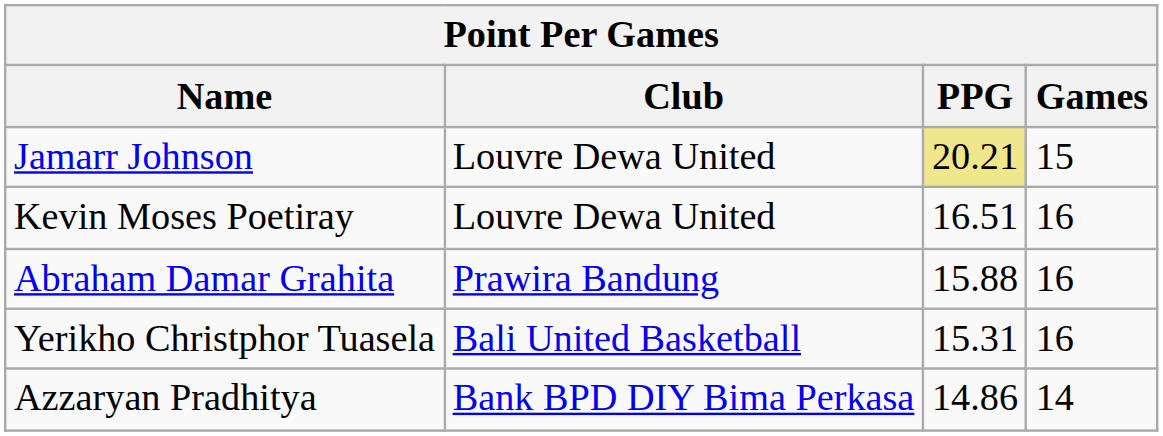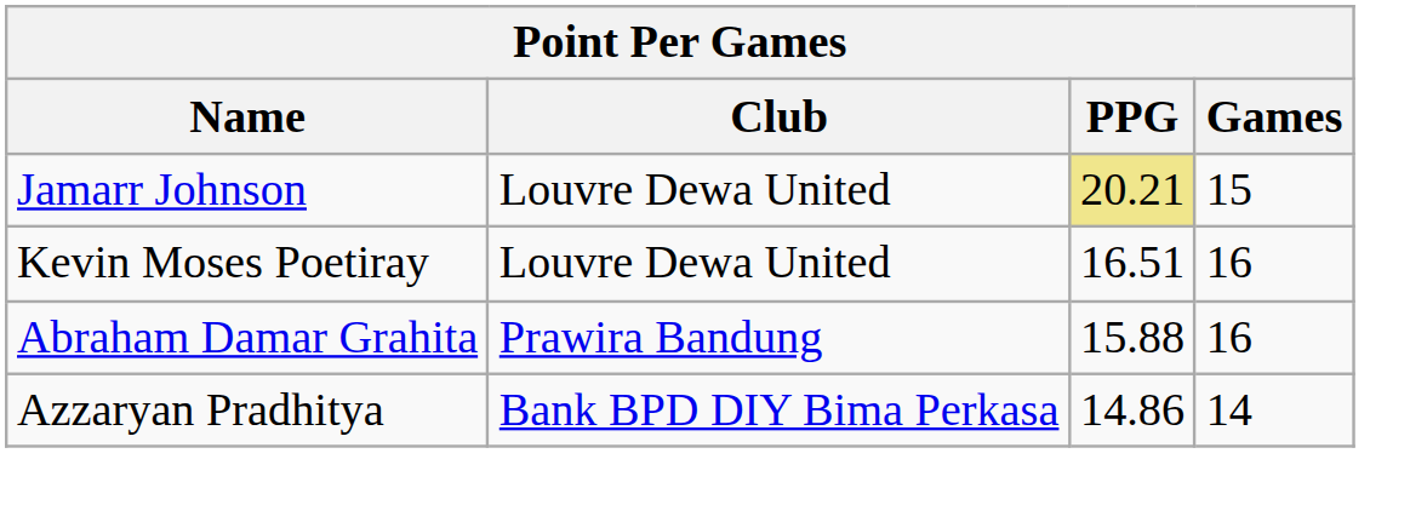 <table class="wikitable">
 <tr>
 <th colspan="4">Point Per Games</th>
 </tr>
 <tr>
 <th>Name</th>
 <th>Club</th>
 <th>PPG</th>
 <th>Games</th>
 </tr>
 <tr>
 <td> <a href='#'>Jamarr Johnson</a></td>
 <td>Louvre Dewa United</td>
 <td style="background: khaki;">20.21</td>
 <td>15</td>
 </tr>
 <tr>
 <td> Kevin Moses Poetiray</td>
 <td>Louvre Dewa United</td>
 <td>16.51</td>
 <td>16</td>
 </tr>
 <tr>
 <td> <a href='#'>Abraham Damar Grahita</a></td>
 <td><a href='#'>Prawira Bandung</a></td>
 <td>15.88</td>
 <td>16</td>
 </tr>
 <tr>
-<td> Yerikho Christphor Tuasela</td>
-<td><a href='#'>Bali United Basketball</a></td>
-<td>15.31</td>
-<td>16</td>
-</tr>
-<tr>
 <td> Azzaryan Pradhitya</td>
 <td><a href='#'>Bank BPD DIY Bima Perkasa</a></td>
 <td>14.86</td>
 <td>14</td>
 </tr>
 </table>
